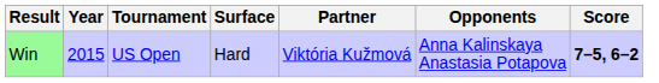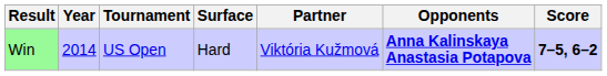 <table class=wikitable>
 <tr>
 <th>Result</th>
 <th>Year</th>
 <th>Tournament</th>
 <th>Surface</th>
 <th>Partner</th>
 <th>Opponents</th>
 <th>Score</th>
 </tr>
 <tr style="background:#ccccff;">
 <td style="background:#98fb98;">Win</td>
-<td><a href='#'>2015</a></td>
+<td><a href='#'>2014</a></td>
 <td><a href='#'>US Open</a></td>
 <td>Hard</td>
 <td> <a href='#'>Viktória Kužmová</a></td>
-<td> <a href='#'>Anna Kalinskaya</a> <br>  <a href='#'>Anastasia Potapova</a></td>
+<td><strong> <a href='#'>Anna Kalinskaya</a> <br>  <a href='#'>Anastasia Potapova</a></strong></td>
 <td><strong>7–5, 6–2</strong></td>
 </tr>
 </table>
